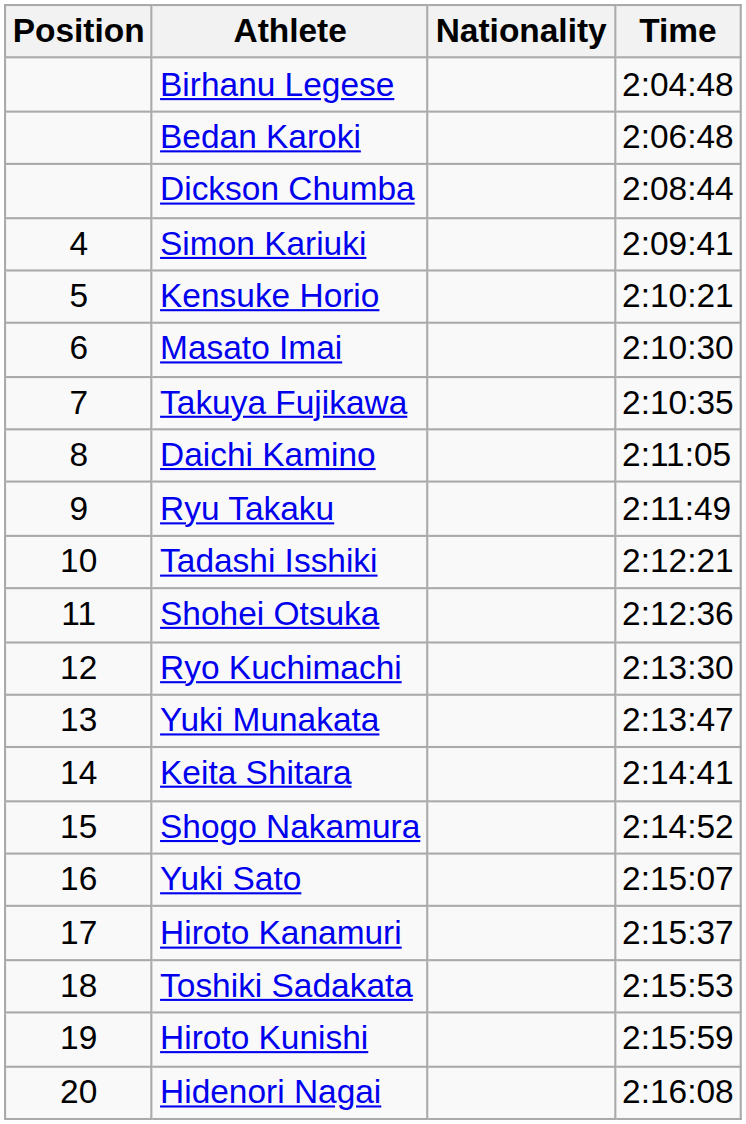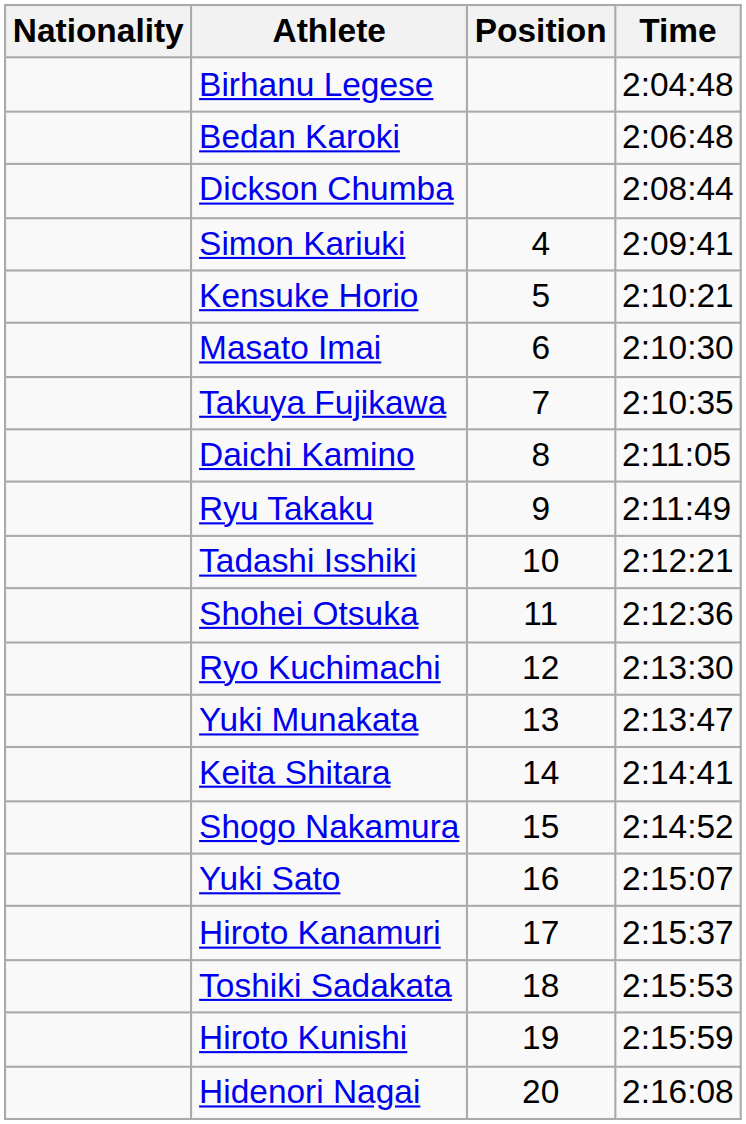 <table class="wikitable sortable">
 <tr>
+<th>Nationality</th>
+<th>Athlete</th>
 <th>Position</th>
-<th>Athlete</th>
-<th>Nationality</th>
 <th>Time</th>
 </tr>
 <tr>
+<td></td>
+<td><a href='#'>Birhanu Legese</a></td>
 <td align=center></td>
-<td><a href='#'>Birhanu Legese</a></td>
-<td></td>
 <td>2:04:48</td>
 </tr>
 <tr>
+<td></td>
+<td><a href='#'>Bedan Karoki</a></td>
 <td align=center></td>
-<td><a href='#'>Bedan Karoki</a></td>
-<td></td>
 <td>2:06:48</td>
 </tr>
 <tr>
+<td></td>
+<td><a href='#'>Dickson Chumba</a></td>
 <td align=center></td>
-<td><a href='#'>Dickson Chumba</a></td>
-<td></td>
 <td>2:08:44</td>
 </tr>
 <tr>
+<td></td>
+<td><a href='#'>Simon Kariuki</a></td>
 <td align=center>4</td>
-<td><a href='#'>Simon Kariuki</a></td>
-<td></td>
 <td>2:09:41</td>
 </tr>
 <tr>
+<td></td>
+<td><a href='#'>Kensuke Horio</a></td>
 <td align=center>5</td>
-<td><a href='#'>Kensuke Horio</a></td>
-<td></td>
 <td>2:10:21</td>
 </tr>
 <tr>
+<td></td>
+<td><a href='#'>Masato Imai</a></td>
 <td align=center>6</td>
-<td><a href='#'>Masato Imai</a></td>
-<td></td>
 <td>2:10:30</td>
 </tr>
 <tr>
+<td></td>
+<td><a href='#'>Takuya Fujikawa</a></td>
 <td align=center>7</td>
-<td><a href='#'>Takuya Fujikawa</a></td>
-<td></td>
 <td>2:10:35</td>
 </tr>
 <tr>
+<td></td>
+<td><a href='#'>Daichi Kamino</a></td>
 <td align=center>8</td>
-<td><a href='#'>Daichi Kamino</a></td>
-<td></td>
 <td>2:11:05</td>
 </tr>
 <tr>
+<td></td>
+<td><a href='#'>Ryu Takaku</a></td>
 <td align=center>9</td>
-<td><a href='#'>Ryu Takaku</a></td>
-<td></td>
 <td>2:11:49</td>
 </tr>
 <tr>
+<td></td>
+<td><a href='#'>Tadashi Isshiki</a></td>
 <td align=center>10</td>
-<td><a href='#'>Tadashi Isshiki</a></td>
-<td></td>
 <td>2:12:21</td>
 </tr>
 <tr>
+<td></td>
+<td><a href='#'>Shohei Otsuka</a></td>
 <td align=center>11</td>
-<td><a href='#'>Shohei Otsuka</a></td>
-<td></td>
 <td>2:12:36</td>
 </tr>
 <tr>
+<td></td>
+<td><a href='#'>Ryo Kuchimachi</a></td>
 <td align=center>12</td>
-<td><a href='#'>Ryo Kuchimachi</a></td>
-<td></td>
 <td>2:13:30</td>
 </tr>
 <tr>
+<td></td>
+<td><a href='#'>Yuki Munakata</a></td>
 <td align=center>13</td>
-<td><a href='#'>Yuki Munakata</a></td>
-<td></td>
 <td>2:13:47</td>
 </tr>
 <tr>
+<td></td>
+<td><a href='#'>Keita Shitara</a></td>
 <td align=center>14</td>
-<td><a href='#'>Keita Shitara</a></td>
-<td></td>
 <td>2:14:41</td>
 </tr>
 <tr>
+<td></td>
+<td><a href='#'>Shogo Nakamura</a></td>
 <td align=center>15</td>
-<td><a href='#'>Shogo Nakamura</a></td>
-<td></td>
 <td>2:14:52</td>
 </tr>
 <tr>
+<td></td>
+<td><a href='#'>Yuki Sato</a></td>
 <td align=center>16</td>
-<td><a href='#'>Yuki Sato</a></td>
-<td></td>
 <td>2:15:07</td>
 </tr>
 <tr>
+<td></td>
+<td><a href='#'>Hiroto Kanamuri</a></td>
 <td align=center>17</td>
-<td><a href='#'>Hiroto Kanamuri</a></td>
-<td></td>
 <td>2:15:37</td>
 </tr>
 <tr>
+<td></td>
+<td><a href='#'>Toshiki Sadakata</a></td>
 <td align=center>18</td>
-<td><a href='#'>Toshiki Sadakata</a></td>
-<td></td>
 <td>2:15:53</td>
 </tr>
 <tr>
+<td></td>
+<td><a href='#'>Hiroto Kunishi</a></td>
 <td align=center>19</td>
-<td><a href='#'>Hiroto Kunishi</a></td>
-<td></td>
 <td>2:15:59</td>
 </tr>
 <tr>
+<td></td>
+<td><a href='#'>Hidenori Nagai</a></td>
 <td align=center>20</td>
-<td><a href='#'>Hidenori Nagai</a></td>
-<td></td>
 <td>2:16:08</td>
 </tr>
 </table>
